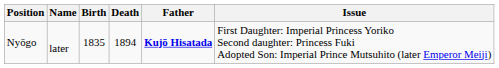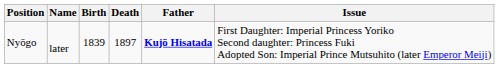 <table class="wikitable sortable">
 <tr>
 <th>Position</th>
 <th>Name</th>
 <th>Birth</th>
 <th>Death</th>
 <th>Father</th>
 <th>Issue</th>
 </tr>
 <tr>
 <td>Nyōgo</td>
 <td><br>later </td>
-<td align="center">1835</td>
-<td align="center">1894</td>
+<td align="center">1839</td>
+<td align="center">1897</td>
 <td><strong><a href='#'>Kujō Hisatada</a></strong></td>
 <td>First Daughter: Imperial Princess Yoriko<br>Second daughter: Princess Fuki<br>Adopted Son: Imperial Prince Mutsuhito (later <a href='#'>Emperor Meiji</a>)</td>
 </tr>
 </table>
